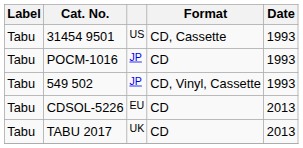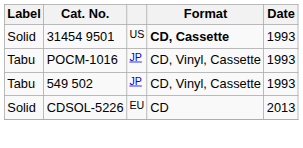 <table class="wikitable">
 <tr>
 <th>Label</th>
 <th>Cat. No.</th>
 <th></th>
 <th>Format</th>
 <th>Date</th>
 </tr>
 <tr>
-<td>Tabu</td>
+<td>Solid</td>
 <td>31454 9501</td>
 <td><sup>US</sup></td>
-<td>CD, Cassette</td>
+<td><strong>CD, Cassette</strong></td>
 <td>1993</td>
 </tr>
 <tr>
 <td>Tabu</td>
 <td>POCM-1016</td>
 <td><sup><a href='#'>JP</a></sup></td>
-<td>CD</td>
+<td>CD, Vinyl, Cassette</td>
 <td>1993</td>
 </tr>
 <tr>
 <td>Tabu</td>
 <td>549 502</td>
 <td><sup><a href='#'>JP</a></sup></td>
 <td>CD, Vinyl, Cassette</td>
 <td>1993</td>
 </tr>
 <tr>
-<td>Tabu</td>
+<td>Solid</td>
 <td>CDSOL-5226</td>
 <td><sup>EU</sup></td>
 <td>CD</td>
 <td>2013</td>
 </tr>
 <tr>
-<td>Tabu</td>
-<td>TABU 2017</td>
-<td><sup>UK</sup></td>
-<td>CD</td>
-<td>2013</td>
-</tr>
-<tr>
 </tr>
 </table>
